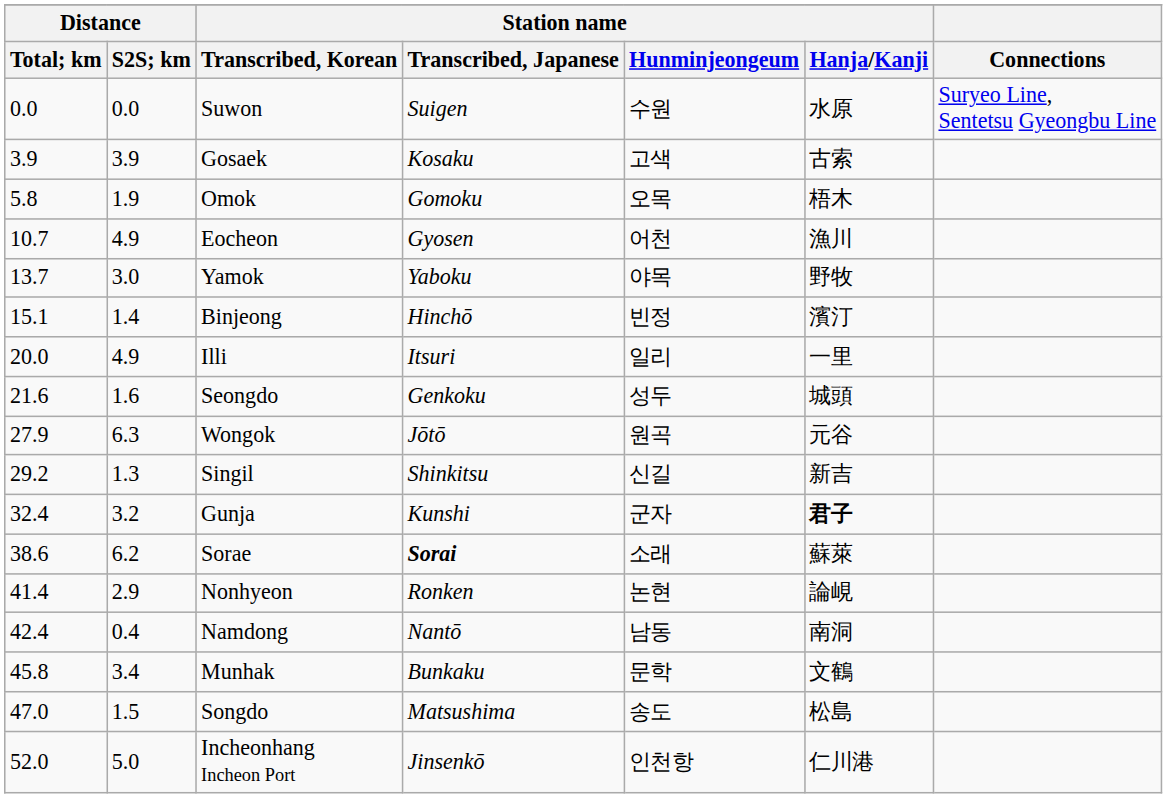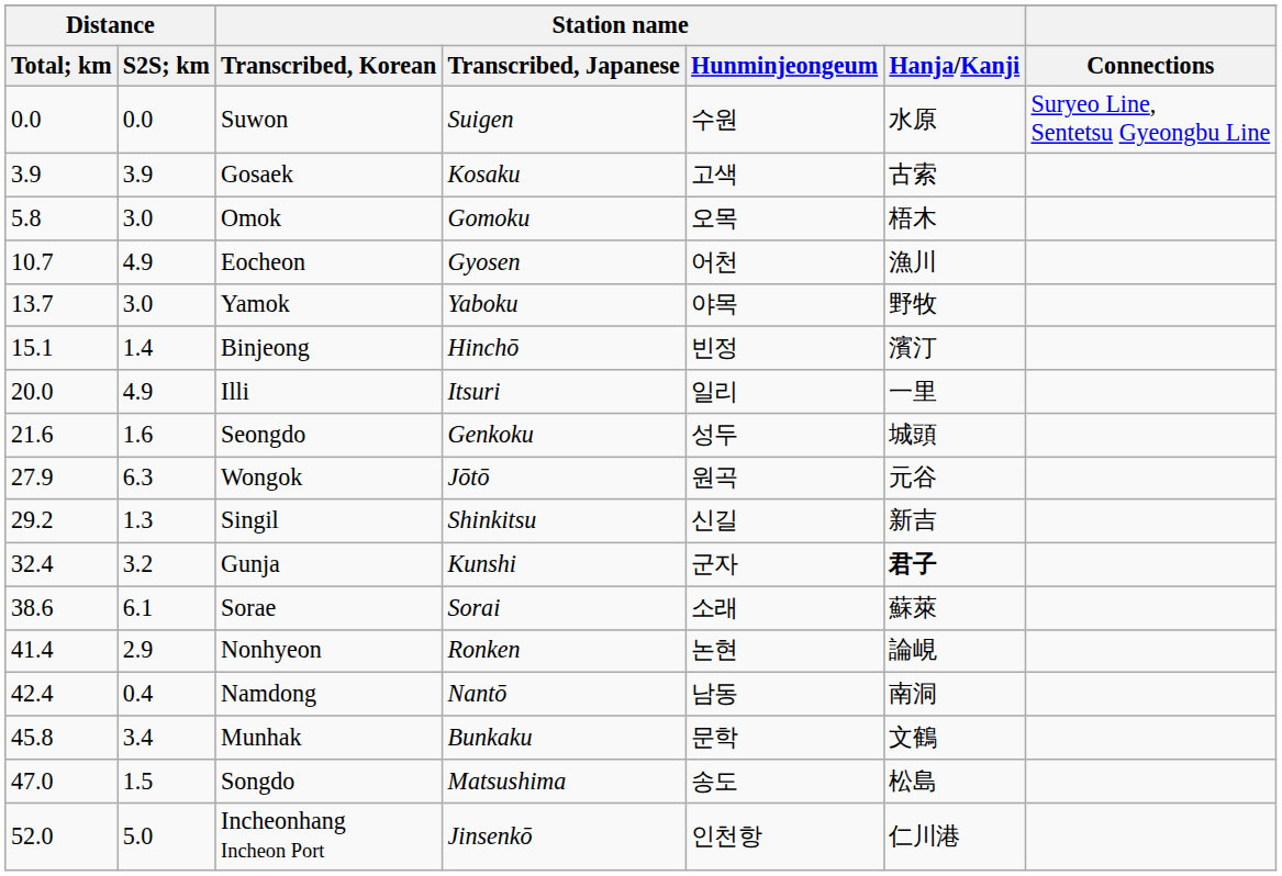 <table class="wikitable" style="font-size:90%;">
 <tr>
 </tr>
 <tr>
 <th colspan="2">Distance</th>
 <th colspan="4">Station name</th>
 <th colspan="3"></th>
 </tr>
 <tr>
 <th>Total; km</th>
 <th>S2S; km</th>
 <th>Transcribed, Korean</th>
 <th>Transcribed, Japanese</th>
 <th><a href='#'>Hunminjeongeum</a></th>
 <th><a href='#'>Hanja</a>/<a href='#'>Kanji</a></th>
 <th>Connections</th>
 </tr>
 <tr>
 <td>0.0</td>
 <td>0.0</td>
 <td>Suwon</td>
 <td><em>Suigen</em></td>
 <td>수원</td>
 <td>水原</td>
 <td><a href='#'>Suryeo Line</a>,<br><a href='#'>Sentetsu</a> <a href='#'>Gyeongbu Line</a></td>
 </tr>
 <tr>
 <td>3.9</td>
 <td>3.9</td>
 <td>Gosaek</td>
 <td><em>Kosaku</em></td>
 <td>고색</td>
 <td>古索</td>
 <td></td>
 </tr>
 <tr>
 <td>5.8</td>
-<td>1.9</td>
+<td>3.0</td>
 <td>Omok</td>
 <td><em>Gomoku</em></td>
 <td>오목</td>
 <td>梧木</td>
 <td></td>
 </tr>
 <tr>
 <td>10.7</td>
 <td>4.9</td>
 <td>Eocheon</td>
 <td><em>Gyosen</em></td>
 <td>어천</td>
 <td>漁川</td>
 <td></td>
 </tr>
 <tr>
 <td>13.7</td>
 <td>3.0</td>
 <td>Yamok</td>
 <td><em>Yaboku</em></td>
 <td>야목</td>
 <td>野牧</td>
 <td></td>
 </tr>
 <tr>
 <td>15.1</td>
 <td>1.4</td>
 <td>Binjeong</td>
 <td><em>Hinchō</em></td>
 <td>빈정</td>
 <td>濱汀</td>
 <td></td>
 </tr>
 <tr>
 <td>20.0</td>
 <td>4.9</td>
 <td>Illi</td>
 <td><em>Itsuri</em></td>
 <td>일리</td>
 <td>一里</td>
 <td></td>
 </tr>
 <tr>
 <td>21.6</td>
 <td>1.6</td>
 <td>Seongdo</td>
 <td><em>Genkoku</em></td>
 <td>성두</td>
 <td>城頭</td>
 <td></td>
 </tr>
 <tr>
 <td>27.9</td>
 <td>6.3</td>
 <td>Wongok</td>
 <td><em>Jōtō</em></td>
 <td>원곡</td>
 <td>元谷</td>
 <td></td>
 </tr>
 <tr>
 <td>29.2</td>
 <td>1.3</td>
 <td>Singil</td>
 <td><em>Shinkitsu</em></td>
 <td>신길</td>
 <td>新吉</td>
 <td></td>
 </tr>
 <tr>
 <td>32.4</td>
 <td>3.2</td>
 <td>Gunja</td>
 <td><em>Kunshi</em></td>
 <td>군자</td>
 <td><strong>君子</strong></td>
 <td></td>
 </tr>
 <tr>
 <td>38.6</td>
-<td>6.2</td>
+<td>6.1</td>
 <td>Sorae</td>
-<td><strong><em>Sorai</em></strong></td>
+<td><em>Sorai</em></td>
 <td>소래</td>
 <td>蘇萊</td>
 <td></td>
 </tr>
 <tr>
 <td>41.4</td>
 <td>2.9</td>
 <td>Nonhyeon</td>
 <td><em>Ronken</em></td>
 <td>논현</td>
 <td>論峴</td>
 <td></td>
 </tr>
 <tr>
 <td>42.4</td>
 <td>0.4</td>
 <td>Namdong</td>
 <td><em>Nantō</em></td>
 <td>남동</td>
 <td>南洞</td>
 <td></td>
 </tr>
 <tr>
 <td>45.8</td>
 <td>3.4</td>
 <td>Munhak</td>
 <td><em>Bunkaku</em></td>
 <td>문학</td>
 <td>文鶴</td>
 <td></td>
 </tr>
 <tr>
 <td>47.0</td>
 <td>1.5</td>
 <td>Songdo</td>
 <td><em>Matsushima</em></td>
 <td>송도</td>
 <td>松島</td>
 <td></td>
 </tr>
 <tr>
 <td>52.0</td>
 <td>5.0</td>
 <td>Incheonhang<br><small>Incheon Port</small></td>
 <td><em>Jinsenkō</em></td>
 <td>인천항</td>
 <td>仁川港</td>
 <td></td>
 </tr>
 </table>
